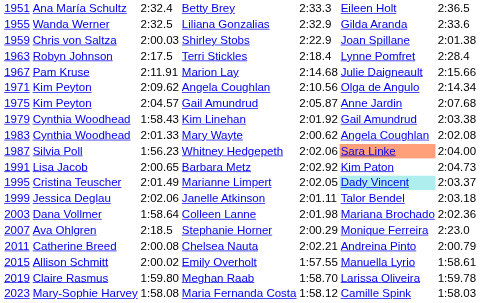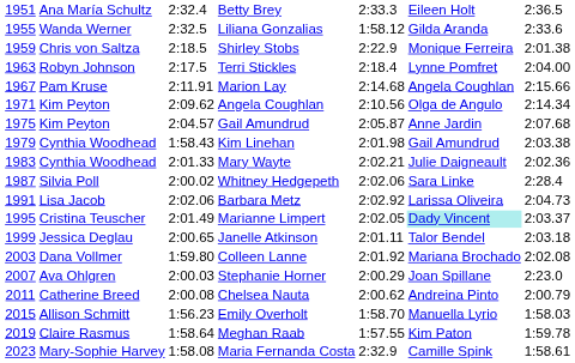 <table>
 <tr>
 <td align=center><a href='#'>1951</a></td>
 <td> <a href='#'>Ana María Schultz</a></td>
 <td>2:32.4</td>
 <td> <a href='#'>Betty Brey</a></td>
 <td>2:33.3</td>
 <td> <a href='#'>Eileen Holt</a></td>
 <td>2:36.5</td>
 </tr>
 <tr>
 <td align=center><a href='#'>1955</a></td>
 <td> <a href='#'>Wanda Werner</a></td>
 <td>2:32.5</td>
 <td> <a href='#'>Liliana Gonzalias</a></td>
-<td>2:32.9</td>
+<td>1:58.12</td>
 <td> <a href='#'>Gilda Aranda</a></td>
 <td>2:33.6</td>
 </tr>
 <tr>
 <td align=center><a href='#'>1959</a></td>
 <td> <a href='#'>Chris von Saltza</a></td>
-<td>2:00.03</td>
+<td>2:18.5</td>
 <td> <a href='#'>Shirley Stobs</a></td>
 <td>2:22.9</td>
-<td> <a href='#'>Joan Spillane</a></td>
+<td> <a href='#'>Monique Ferreira</a></td>
 <td>2:01.38</td>
 </tr>
 <tr>
 <td align=center><a href='#'>1963</a></td>
 <td> <a href='#'>Robyn Johnson</a></td>
 <td>2:17.5</td>
 <td> <a href='#'>Terri Stickles</a></td>
 <td>2:18.4</td>
 <td> <a href='#'>Lynne Pomfret</a></td>
-<td>2:28.4</td>
+<td>2:04.00</td>
 </tr>
 <tr>
 <td align=center><a href='#'>1967</a></td>
 <td> <a href='#'>Pam Kruse</a></td>
 <td>2:11.91</td>
 <td> <a href='#'>Marion Lay</a></td>
 <td>2:14.68</td>
-<td> <a href='#'>Julie Daigneault</a></td>
+<td> <a href='#'>Angela Coughlan</a></td>
 <td>2:15.66</td>
 </tr>
 <tr>
 <td align=center><a href='#'>1971</a></td>
 <td> <a href='#'>Kim Peyton</a></td>
 <td>2:09.62</td>
 <td> <a href='#'>Angela Coughlan</a></td>
 <td>2:10.56</td>
 <td> <a href='#'>Olga de Angulo</a></td>
 <td>2:14.34</td>
 </tr>
 <tr>
 <td align=center><a href='#'>1975</a></td>
 <td> <a href='#'>Kim Peyton</a></td>
 <td>2:04.57</td>
 <td> <a href='#'>Gail Amundrud</a></td>
 <td>2:05.87</td>
 <td> <a href='#'>Anne Jardin</a></td>
 <td>2:07.68</td>
 </tr>
 <tr>
 <td align=center><a href='#'>1979</a></td>
 <td> <a href='#'>Cynthia Woodhead</a></td>
 <td>1:58.43</td>
 <td> <a href='#'>Kim Linehan</a></td>
-<td>2:01.92</td>
+<td>2:01.98</td>
 <td> <a href='#'>Gail Amundrud</a></td>
 <td>2:03.38</td>
 </tr>
 <tr>
 <td align=center><a href='#'>1983</a></td>
 <td> <a href='#'>Cynthia Woodhead</a></td>
 <td>2:01.33</td>
 <td> <a href='#'>Mary Wayte</a></td>
-<td>2:00.62</td>
-<td> <a href='#'>Angela Coughlan</a></td>
-<td>2:02.08</td>
+<td>2:02.21</td>
+<td> <a href='#'>Julie Daigneault</a></td>
+<td>2:02.36</td>
 </tr>
 <tr>
 <td align=center><a href='#'>1987</a></td>
 <td> <a href='#'>Silvia Poll</a></td>
-<td>1:56.23</td>
+<td>2:00.02</td>
 <td> <a href='#'>Whitney Hedgepeth</a></td>
 <td>2:02.06</td>
-<td style="background: lightsalmon;"> <a href='#'>Sara Linke</a></td>
-<td>2:04.00</td>
+<td> <a href='#'>Sara Linke</a></td>
+<td>2:28.4</td>
 </tr>
 <tr>
 <td align=center><a href='#'>1991</a></td>
 <td> <a href='#'>Lisa Jacob</a></td>
-<td>2:00.65</td>
+<td>2:02.06</td>
 <td> <a href='#'>Barbara Metz</a></td>
 <td>2:02.92</td>
-<td> <a href='#'>Kim Paton</a></td>
+<td> <a href='#'>Larissa Oliveira</a></td>
 <td>2:04.73</td>
 </tr>
 <tr>
 <td align=center><a href='#'>1995</a></td>
 <td> <a href='#'>Cristina Teuscher</a></td>
 <td>2:01.49</td>
 <td> <a href='#'>Marianne Limpert</a></td>
 <td>2:02.05</td>
 <td style="background: paleturquoise;"> <a href='#'>Dady Vincent</a></td>
 <td>2:03.37</td>
 </tr>
 <tr>
 <td align=center><a href='#'>1999</a></td>
 <td> <a href='#'>Jessica Deglau</a></td>
-<td>2:02.06</td>
+<td>2:00.65</td>
 <td> <a href='#'>Janelle Atkinson</a></td>
 <td>2:01.11</td>
 <td> <a href='#'>Talor Bendel</a></td>
 <td>2:03.18</td>
 </tr>
 <tr>
 <td align=center><a href='#'>2003</a></td>
 <td> <a href='#'>Dana Vollmer</a></td>
-<td>1:58.64</td>
+<td>1:59.80</td>
 <td> <a href='#'>Colleen Lanne</a></td>
-<td>2:01.98</td>
+<td>2:01.92</td>
 <td> <a href='#'>Mariana Brochado</a></td>
-<td>2:02.36</td>
+<td>2:02.08</td>
 </tr>
 <tr>
 <td align=center><a href='#'>2007</a></td>
 <td> <a href='#'>Ava Ohlgren</a></td>
-<td>2:18.5</td>
+<td>2:00.03</td>
 <td> <a href='#'>Stephanie Horner</a></td>
 <td>2:00.29</td>
-<td> <a href='#'>Monique Ferreira</a></td>
+<td> <a href='#'>Joan Spillane</a></td>
 <td>2:23.0</td>
 </tr>
 <tr>
 <td align=center><a href='#'>2011</a></td>
 <td> <a href='#'>Catherine Breed</a></td>
 <td>2:00.08</td>
 <td> <a href='#'>Chelsea Nauta</a></td>
-<td>2:02.21</td>
+<td>2:00.62</td>
 <td> <a href='#'>Andreina Pinto</a></td>
 <td>2:00.79</td>
 </tr>
 <tr>
 <td align=center><a href='#'>2015</a></td>
 <td> <a href='#'>Allison Schmitt</a></td>
-<td>2:00.02</td>
+<td>1:56.23</td>
 <td> <a href='#'>Emily Overholt</a></td>
-<td>1:57.55</td>
+<td>1:58.70</td>
 <td> <a href='#'>Manuella Lyrio</a></td>
-<td>1:58.61</td>
+<td>1:58.03</td>
 </tr>
 <tr>
 <td align=center><a href='#'>2019</a></td>
 <td> <a href='#'>Claire Rasmus</a></td>
-<td>1:59.80</td>
+<td>1:58.64</td>
 <td> <a href='#'>Meghan Raab</a></td>
-<td>1:58.70</td>
-<td> <a href='#'>Larissa Oliveira</a></td>
+<td>1:57.55</td>
+<td> <a href='#'>Kim Paton</a></td>
 <td>1:59.78</td>
 </tr>
 <tr>
 <td align=center><a href='#'>2023</a></td>
 <td> <a href='#'>Mary-Sophie Harvey</a></td>
 <td>1:58.08</td>
 <td> <a href='#'>Maria Fernanda Costa</a></td>
-<td>1:58.12</td>
+<td>2:32.9</td>
 <td> <a href='#'>Camille Spink</a></td>
-<td>1:58.03</td>
+<td>1:58.61</td>
 </tr>
 </table>
